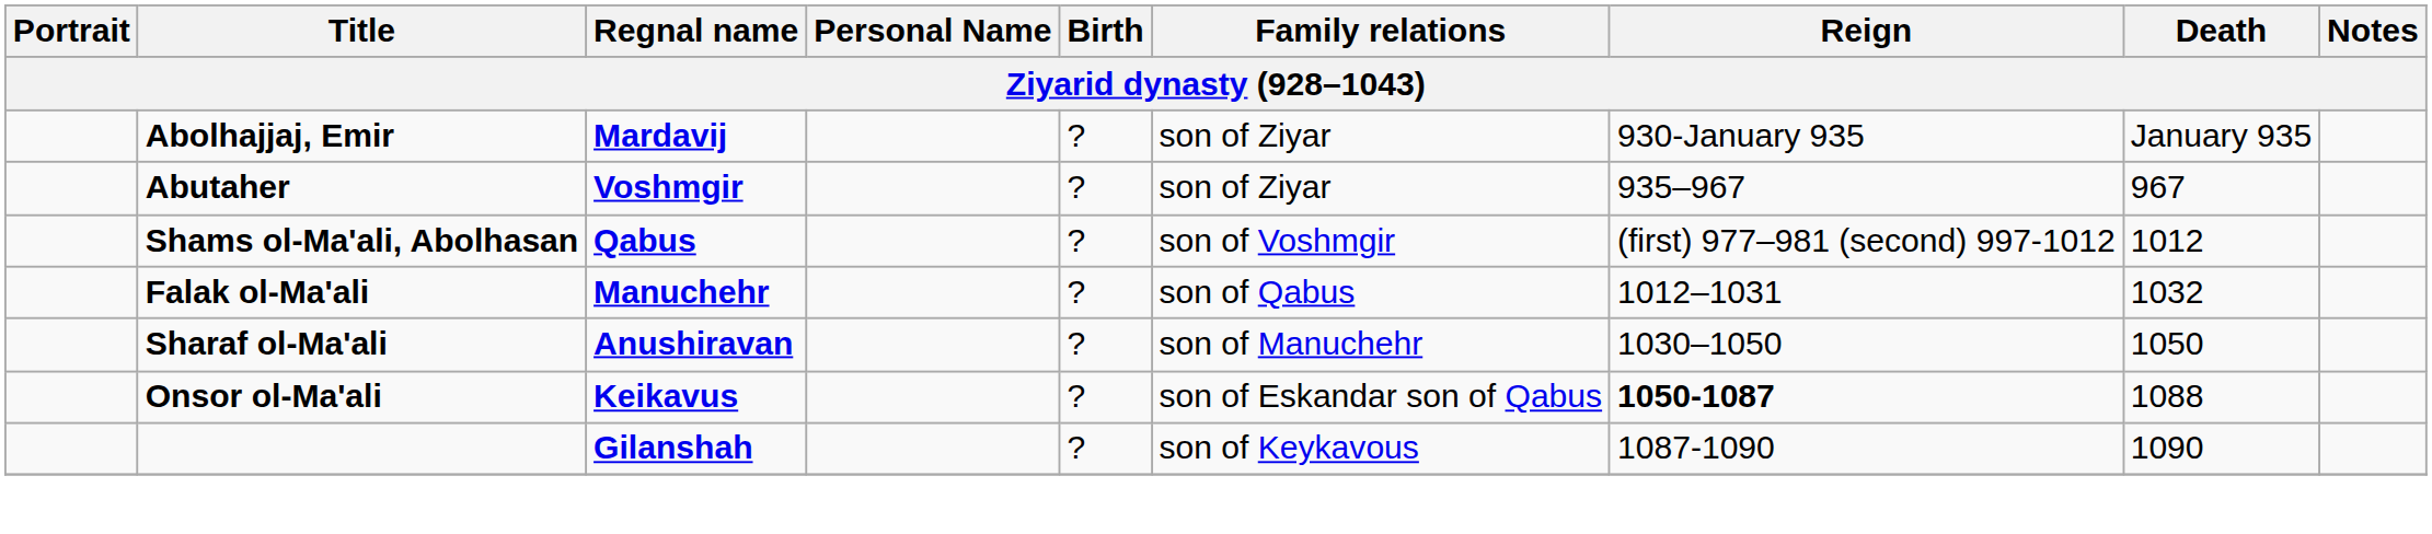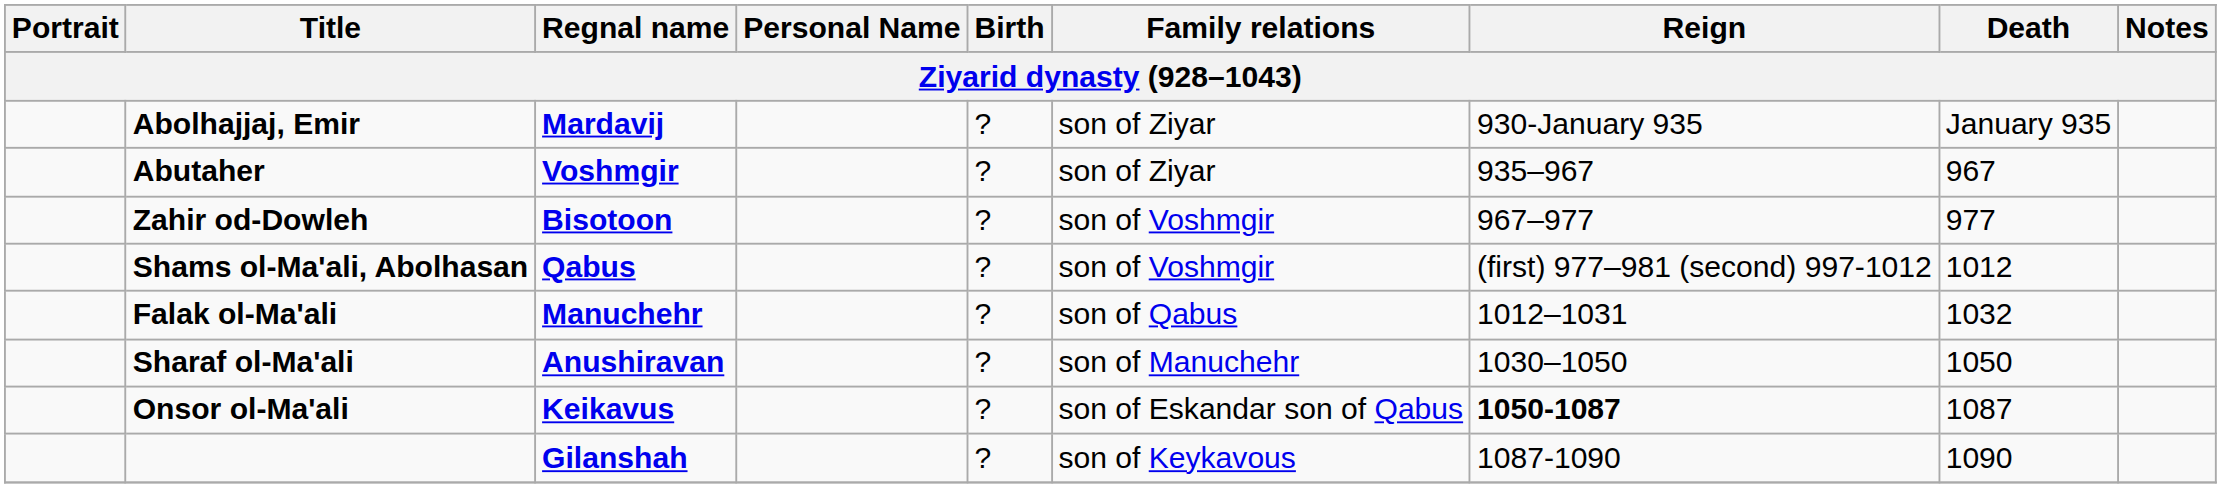 <table class="wikitable">
 <tr>
 <th>Portrait</th>
 <th>Title</th>
 <th>Regnal name</th>
 <th>Personal Name</th>
 <th>Birth</th>
 <th>Family relations</th>
 <th>Reign</th>
 <th>Death</th>
 <th>Notes</th>
 </tr>
 <tr>
 <th colspan="9"><a href='#'>Ziyarid dynasty</a> (928–1043)</th>
 </tr>
 <tr>
 <td></td>
 <td><strong>Abolhajjaj, Emir</strong></td>
 <td><strong><a href='#'>Mardavij</a></strong></td>
 <td></td>
 <td>?</td>
 <td>son of Ziyar</td>
 <td>930-January 935</td>
 <td>January 935</td>
 <td></td>
 </tr>
 <tr>
 <td></td>
 <td><strong>Abutaher</strong></td>
 <td><a href='#'><strong>Voshmgir</strong></a></td>
 <td></td>
 <td>?</td>
 <td>son of Ziyar</td>
 <td>935–967</td>
 <td>967</td>
+<td></td>
+</tr>
+<tr>
+<td></td>
+<td><strong>Zahir od-Dowleh</strong></td>
+<td><a href='#'><strong>Bisotoon</strong></a></td>
+<td></td>
+<td>?</td>
+<td>son of <a href='#'>Voshmgir</a></td>
+<td>967–977</td>
+<td>977</td>
 <td></td>
 </tr>
 <tr>
 <td></td>
 <td><strong>Shams ol-Ma'ali, Abolhasan</strong></td>
 <td><a href='#'><strong>Qabus</strong></a></td>
 <td></td>
 <td>?</td>
 <td>son of <a href='#'>Voshmgir</a></td>
 <td>(first) 977–981 (second) 997-1012</td>
 <td>1012</td>
 <td></td>
 </tr>
 <tr>
 <td></td>
 <td><strong>Falak ol-Ma'ali</strong></td>
 <td><a href='#'><strong>Manuchehr</strong></a></td>
 <td></td>
 <td>?</td>
 <td>son of <a href='#'>Qabus</a></td>
 <td>1012–1031</td>
 <td>1032</td>
 <td></td>
 </tr>
 <tr>
 <td></td>
 <td><strong>Sharaf ol-Ma'ali</strong></td>
 <td><a href='#'><strong>Anushiravan</strong></a></td>
 <td></td>
 <td>?</td>
 <td>son of <a href='#'>Manuchehr</a></td>
 <td>1030–1050</td>
 <td>1050</td>
 <td></td>
 </tr>
 <tr>
 <td></td>
 <td><strong>Onsor ol-Ma'ali</strong></td>
 <td><strong><a href='#'>Keikavus</a></strong></td>
 <td></td>
 <td>?</td>
 <td>son of Eskandar son of <a href='#'>Qabus</a></td>
 <td><strong>1050-1087</strong></td>
-<td>1088</td>
+<td>1087</td>
 <td></td>
 </tr>
 <tr>
 <td></td>
 <td></td>
 <td><strong><a href='#'>Gilanshah</a></strong></td>
 <td></td>
 <td>?</td>
 <td>son of <a href='#'>Keykavous</a></td>
 <td>1087-1090</td>
 <td>1090</td>
 <td></td>
 </tr>
 <tr>
 </tr>
 </table>
